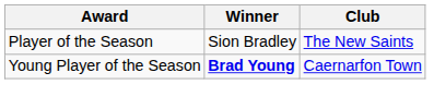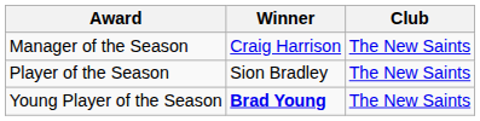 <table class="wikitable">
 <tr>
 <th>Award</th>
 <th>Winner</th>
 <th>Club</th>
+</tr>
+<tr>
+<td>Manager of the Season</td>
+<td><a href='#'>Craig Harrison</a></td>
+<td><a href='#'>The New Saints</a></td>
 </tr>
 <tr>
 <td>Player of the Season</td>
 <td>Sion Bradley</td>
 <td><a href='#'>The New Saints</a></td>
 </tr>
 <tr>
 <td>Young Player of the Season</td>
 <td><strong><a href='#'>Brad Young</a></strong></td>
-<td><a href='#'>Caernarfon Town</a></td>
+<td><a href='#'>The New Saints</a></td>
 </tr>
 </table>
